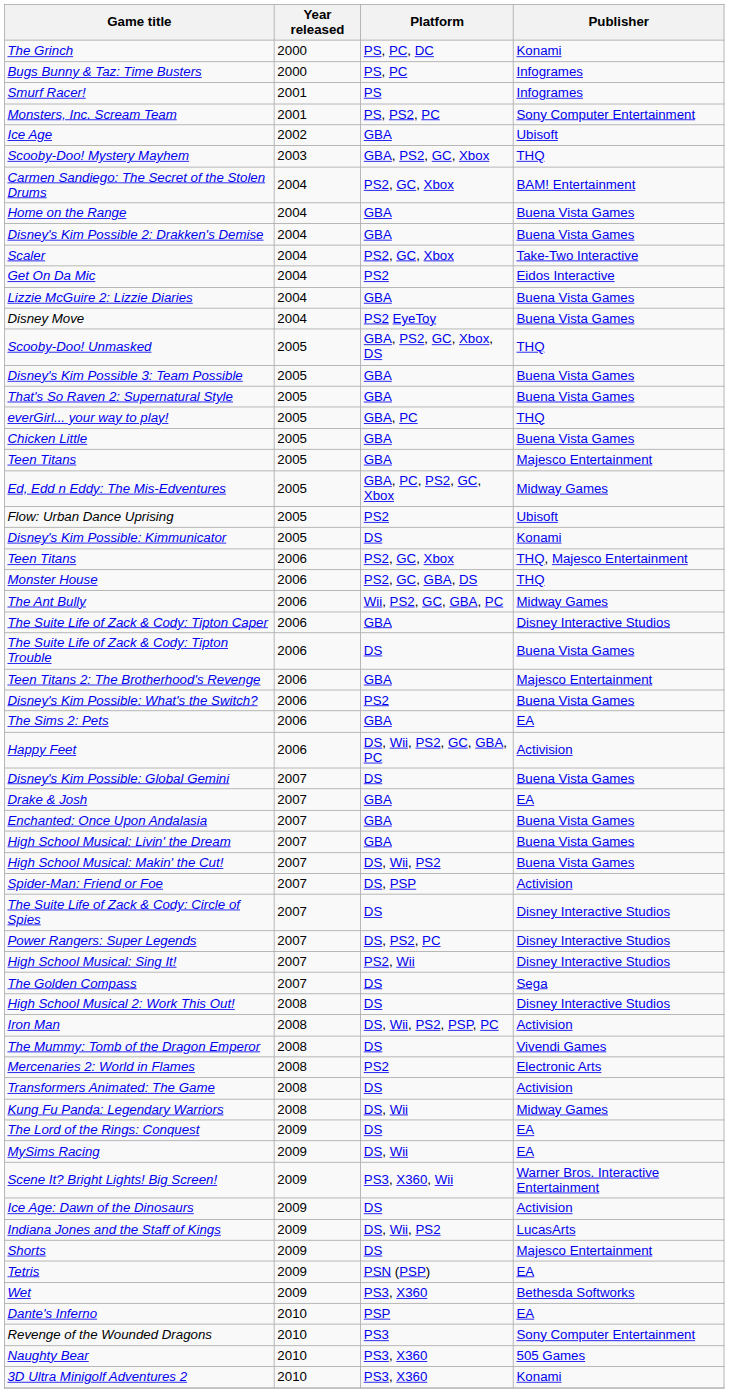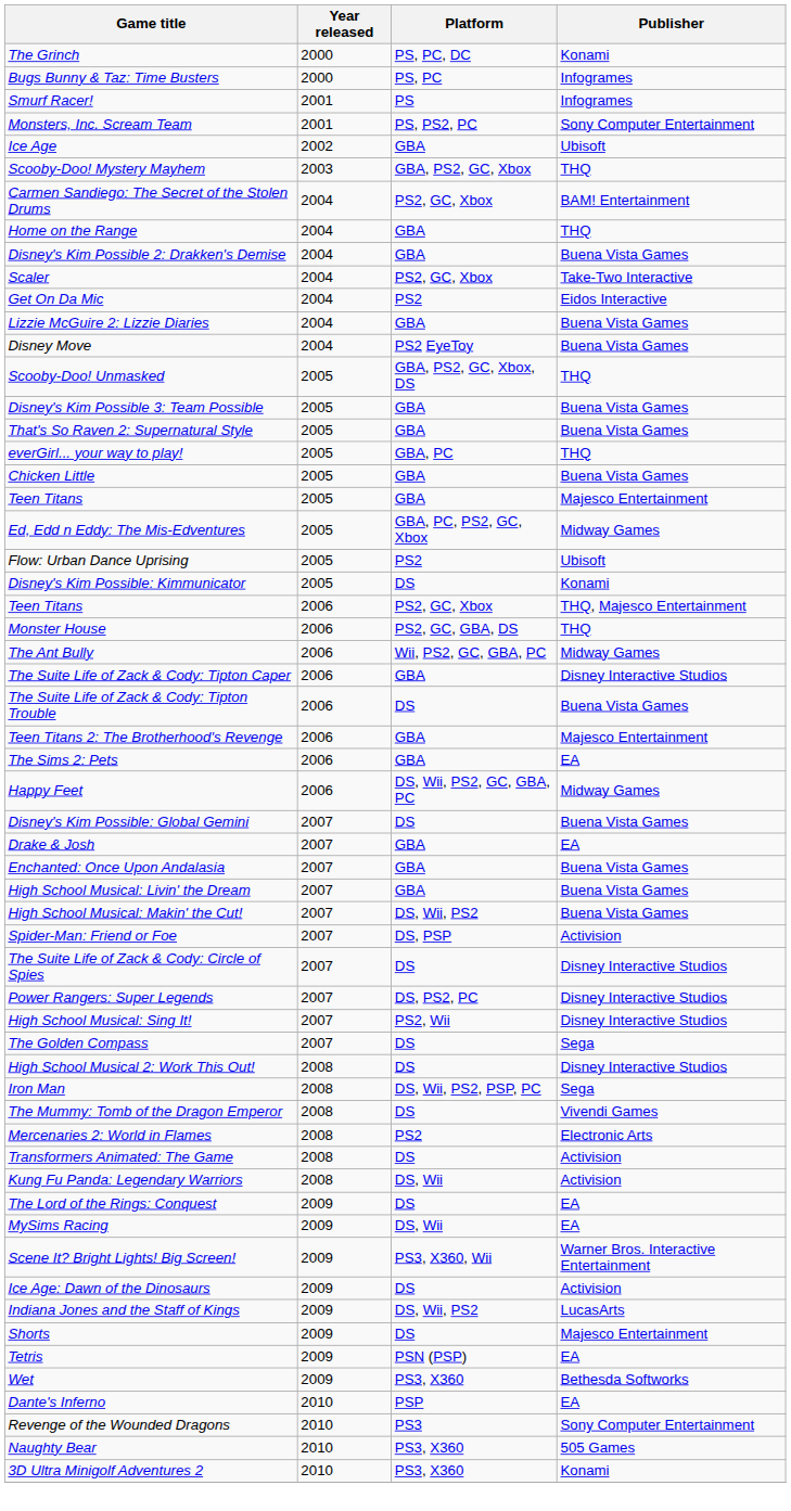 <table class="wikitable sortable">
 <tr>
 <th>Game title</th>
 <th>Year released</th>
 <th>Platform</th>
 <th>Publisher</th>
 </tr>
 <tr>
 <td><em><a href='#'>The Grinch</a></em></td>
 <td>2000</td>
 <td><a href='#'>PS</a>, <a href='#'>PC</a>, <a href='#'>DC</a></td>
 <td><a href='#'>Konami</a></td>
 </tr>
 <tr>
 <td><em><a href='#'>Bugs Bunny & Taz: Time Busters</a></em></td>
 <td>2000</td>
 <td><a href='#'>PS</a>, <a href='#'>PC</a></td>
 <td><a href='#'>Infogrames</a></td>
 </tr>
 <tr>
 <td><em><a href='#'>Smurf Racer!</a></em></td>
 <td>2001</td>
 <td><a href='#'>PS</a></td>
 <td><a href='#'>Infogrames</a></td>
 </tr>
 <tr>
 <td><em><a href='#'>Monsters, Inc. Scream Team</a></em></td>
 <td>2001</td>
 <td><a href='#'>PS</a>, <a href='#'>PS2</a>, <a href='#'>PC</a></td>
 <td><a href='#'>Sony Computer Entertainment</a></td>
 </tr>
 <tr>
 <td><em><a href='#'>Ice Age</a></em></td>
 <td>2002</td>
 <td><a href='#'>GBA</a></td>
 <td><a href='#'>Ubisoft</a></td>
 </tr>
 <tr>
 <td><em><a href='#'>Scooby-Doo! Mystery Mayhem</a></em></td>
 <td>2003</td>
 <td><a href='#'>GBA</a>, <a href='#'>PS2</a>, <a href='#'>GC</a>, <a href='#'>Xbox</a></td>
 <td><a href='#'>THQ</a></td>
 </tr>
 <tr>
 <td><em><a href='#'>Carmen Sandiego: The Secret of the Stolen Drums</a></em></td>
 <td>2004</td>
 <td><a href='#'>PS2</a>, <a href='#'>GC</a>, <a href='#'>Xbox</a></td>
 <td><a href='#'>BAM! Entertainment</a></td>
 </tr>
 <tr>
 <td><em><a href='#'>Home on the Range</a></em></td>
 <td>2004</td>
 <td><a href='#'>GBA</a></td>
-<td><a href='#'>Buena Vista Games</a></td>
+<td><a href='#'>THQ</a></td>
 </tr>
 <tr>
 <td><em><a href='#'>Disney's Kim Possible 2: Drakken's Demise</a></em></td>
 <td>2004</td>
 <td><a href='#'>GBA</a></td>
 <td><a href='#'>Buena Vista Games</a></td>
 </tr>
 <tr>
 <td><em><a href='#'>Scaler</a></em></td>
 <td>2004</td>
 <td><a href='#'>PS2</a>, <a href='#'>GC</a>, <a href='#'>Xbox</a></td>
 <td><a href='#'>Take-Two Interactive</a></td>
 </tr>
 <tr>
 <td><em><a href='#'>Get On Da Mic</a></em></td>
 <td>2004</td>
 <td><a href='#'>PS2</a></td>
 <td><a href='#'>Eidos Interactive</a></td>
 </tr>
 <tr>
 <td><em><a href='#'>Lizzie McGuire 2: Lizzie Diaries</a></em></td>
 <td>2004</td>
 <td><a href='#'>GBA</a></td>
 <td><a href='#'>Buena Vista Games</a></td>
 </tr>
 <tr>
 <td><em>Disney Move</em></td>
 <td>2004</td>
 <td><a href='#'>PS2</a> <a href='#'>EyeToy</a></td>
 <td><a href='#'>Buena Vista Games</a></td>
 </tr>
 <tr>
 <td><em><a href='#'>Scooby-Doo! Unmasked</a></em></td>
 <td>2005</td>
 <td><a href='#'>GBA</a>, <a href='#'>PS2</a>, <a href='#'>GC</a>, <a href='#'>Xbox</a>, <a href='#'>DS</a></td>
 <td><a href='#'>THQ</a></td>
 </tr>
 <tr>
 <td><em><a href='#'>Disney's Kim Possible 3: Team Possible</a></em></td>
 <td>2005</td>
 <td><a href='#'>GBA</a></td>
 <td><a href='#'>Buena Vista Games</a></td>
 </tr>
 <tr>
 <td><em><a href='#'>That's So Raven 2: Supernatural Style</a></em></td>
 <td>2005</td>
 <td><a href='#'>GBA</a></td>
 <td><a href='#'>Buena Vista Games</a></td>
 </tr>
 <tr>
 <td><em><a href='#'>everGirl... your way to play!</a></em></td>
 <td>2005</td>
 <td><a href='#'>GBA</a>, <a href='#'>PC</a></td>
 <td><a href='#'>THQ</a></td>
 </tr>
 <tr>
 <td><em><a href='#'>Chicken Little</a></em></td>
 <td>2005</td>
 <td><a href='#'>GBA</a></td>
 <td><a href='#'>Buena Vista Games</a></td>
 </tr>
 <tr>
 <td><em><a href='#'>Teen Titans</a></em></td>
 <td>2005</td>
 <td><a href='#'>GBA</a></td>
 <td><a href='#'>Majesco Entertainment</a></td>
 </tr>
 <tr>
 <td><em><a href='#'>Ed, Edd n Eddy: The Mis-Edventures</a></em></td>
 <td>2005</td>
 <td><a href='#'>GBA</a>, <a href='#'>PC</a>, <a href='#'>PS2</a>, <a href='#'>GC</a>, <a href='#'>Xbox</a></td>
 <td><a href='#'>Midway Games</a></td>
 </tr>
 <tr>
 <td><em>Flow: Urban Dance Uprising</em></td>
 <td>2005</td>
 <td><a href='#'>PS2</a></td>
 <td><a href='#'>Ubisoft</a></td>
 </tr>
 <tr>
 <td><em><a href='#'>Disney's Kim Possible: Kimmunicator</a></em></td>
 <td>2005</td>
 <td><a href='#'>DS</a></td>
 <td><a href='#'>Konami</a></td>
 </tr>
 <tr>
 <td><em><a href='#'>Teen Titans</a></em></td>
 <td>2006</td>
 <td><a href='#'>PS2</a>, <a href='#'>GC</a>, <a href='#'>Xbox</a></td>
 <td><a href='#'>THQ</a>, <a href='#'>Majesco Entertainment</a></td>
 </tr>
 <tr>
 <td><em><a href='#'>Monster House</a></em></td>
 <td>2006</td>
 <td><a href='#'>PS2</a>, <a href='#'>GC</a>, <a href='#'>GBA</a>, <a href='#'>DS</a></td>
 <td><a href='#'>THQ</a></td>
 </tr>
 <tr>
 <td><em><a href='#'>The Ant Bully</a></em></td>
 <td>2006</td>
 <td><a href='#'>Wii</a>, <a href='#'>PS2</a>, <a href='#'>GC</a>, <a href='#'>GBA</a>, <a href='#'>PC</a></td>
 <td><a href='#'>Midway Games</a></td>
 </tr>
 <tr>
 <td><em><a href='#'>The Suite Life of Zack & Cody: Tipton Caper</a></em></td>
 <td>2006</td>
 <td><a href='#'>GBA</a></td>
 <td><a href='#'>Disney Interactive Studios</a></td>
 </tr>
 <tr>
 <td><em><a href='#'>The Suite Life of Zack & Cody: Tipton Trouble</a></em></td>
 <td>2006</td>
 <td><a href='#'>DS</a></td>
 <td><a href='#'>Buena Vista Games</a></td>
 </tr>
 <tr>
 <td><em><a href='#'>Teen Titans 2: The Brotherhood's Revenge</a></em></td>
 <td>2006</td>
 <td><a href='#'>GBA</a></td>
 <td><a href='#'>Majesco Entertainment</a></td>
 </tr>
 <tr>
-<td><em><a href='#'>Disney's Kim Possible: What's the Switch?</a></em></td>
-<td>2006</td>
-<td><a href='#'>PS2</a></td>
-<td><a href='#'>Buena Vista Games</a></td>
-</tr>
-<tr>
 <td><em><a href='#'>The Sims 2: Pets</a></em></td>
 <td>2006</td>
 <td><a href='#'>GBA</a></td>
 <td><a href='#'>EA</a></td>
 </tr>
 <tr>
 <td><em><a href='#'>Happy Feet</a></em></td>
 <td>2006</td>
 <td><a href='#'>DS</a>, <a href='#'>Wii</a>, <a href='#'>PS2</a>, <a href='#'>GC</a>, <a href='#'>GBA</a>, <a href='#'>PC</a></td>
-<td><a href='#'>Activision</a></td>
+<td><a href='#'>Midway Games</a></td>
 </tr>
 <tr>
 <td><em><a href='#'>Disney's Kim Possible: Global Gemini</a></em></td>
 <td>2007</td>
 <td><a href='#'>DS</a></td>
 <td><a href='#'>Buena Vista Games</a></td>
 </tr>
 <tr>
 <td><em><a href='#'>Drake & Josh</a></em></td>
 <td>2007</td>
 <td><a href='#'>GBA</a></td>
 <td><a href='#'>EA</a></td>
 </tr>
 <tr>
 <td><em><a href='#'>Enchanted: Once Upon Andalasia</a></em></td>
 <td>2007</td>
 <td><a href='#'>GBA</a></td>
 <td><a href='#'>Buena Vista Games</a></td>
 </tr>
 <tr>
 <td><em><a href='#'>High School Musical: Livin' the Dream</a></em></td>
 <td>2007</td>
 <td><a href='#'>GBA</a></td>
 <td><a href='#'>Buena Vista Games</a></td>
 </tr>
 <tr>
 <td><em><a href='#'>High School Musical: Makin' the Cut!</a></em></td>
 <td>2007</td>
 <td><a href='#'>DS</a>, <a href='#'>Wii</a>, <a href='#'>PS2</a></td>
 <td><a href='#'>Buena Vista Games</a></td>
 </tr>
 <tr>
 <td><em><a href='#'>Spider-Man: Friend or Foe</a></em></td>
 <td>2007</td>
 <td><a href='#'>DS</a>, <a href='#'>PSP</a></td>
 <td><a href='#'>Activision</a></td>
 </tr>
 <tr>
 <td><em><a href='#'>The Suite Life of Zack & Cody: Circle of Spies</a></em></td>
 <td>2007</td>
 <td><a href='#'>DS</a></td>
 <td><a href='#'>Disney Interactive Studios</a></td>
 </tr>
 <tr>
 <td><em><a href='#'>Power Rangers: Super Legends</a></em></td>
 <td>2007</td>
 <td><a href='#'>DS</a>, <a href='#'>PS2</a>, <a href='#'>PC</a></td>
 <td><a href='#'>Disney Interactive Studios</a></td>
 </tr>
 <tr>
 <td><em><a href='#'>High School Musical: Sing It!</a></em></td>
 <td>2007</td>
 <td><a href='#'>PS2</a>, <a href='#'>Wii</a></td>
 <td><a href='#'>Disney Interactive Studios</a></td>
 </tr>
 <tr>
 <td><em><a href='#'>The Golden Compass</a></em></td>
 <td>2007</td>
 <td><a href='#'>DS</a></td>
 <td><a href='#'>Sega</a></td>
 </tr>
 <tr>
 <td><em><a href='#'>High School Musical 2: Work This Out!</a></em></td>
 <td>2008</td>
 <td><a href='#'>DS</a></td>
 <td><a href='#'>Disney Interactive Studios</a></td>
 </tr>
 <tr>
 <td><em><a href='#'>Iron Man</a></em></td>
 <td>2008</td>
 <td><a href='#'>DS</a>, <a href='#'>Wii</a>, <a href='#'>PS2</a>, <a href='#'>PSP</a>, <a href='#'>PC</a></td>
-<td><a href='#'>Activision</a></td>
+<td><a href='#'>Sega</a></td>
 </tr>
 <tr>
 <td><em><a href='#'>The Mummy: Tomb of the Dragon Emperor</a></em></td>
 <td>2008</td>
 <td><a href='#'>DS</a></td>
 <td><a href='#'>Vivendi Games</a></td>
 </tr>
 <tr>
 <td><em><a href='#'>Mercenaries 2: World in Flames</a></em></td>
 <td>2008</td>
 <td><a href='#'>PS2</a></td>
 <td><a href='#'>Electronic Arts</a></td>
 </tr>
 <tr>
 <td><em><a href='#'>Transformers Animated: The Game</a></em></td>
 <td>2008</td>
 <td><a href='#'>DS</a></td>
 <td><a href='#'>Activision</a></td>
 </tr>
 <tr>
 <td><em><a href='#'>Kung Fu Panda: Legendary Warriors</a></em></td>
 <td>2008</td>
 <td><a href='#'>DS</a>, <a href='#'>Wii</a></td>
-<td><a href='#'>Midway Games</a></td>
+<td><a href='#'>Activision</a></td>
 </tr>
 <tr>
 <td><em><a href='#'>The Lord of the Rings: Conquest</a></em></td>
 <td>2009</td>
 <td><a href='#'>DS</a></td>
 <td><a href='#'>EA</a></td>
 </tr>
 <tr>
 <td><em><a href='#'>MySims Racing</a></em></td>
 <td>2009</td>
 <td><a href='#'>DS</a>, <a href='#'>Wii</a></td>
 <td><a href='#'>EA</a></td>
 </tr>
 <tr>
 <td><em><a href='#'>Scene It? Bright Lights! Big Screen!</a></em></td>
 <td>2009</td>
 <td><a href='#'>PS3</a>, <a href='#'>X360</a>, <a href='#'>Wii</a></td>
 <td><a href='#'>Warner Bros. Interactive Entertainment</a></td>
 </tr>
 <tr>
 <td><em><a href='#'>Ice Age: Dawn of the Dinosaurs</a></em></td>
 <td>2009</td>
 <td><a href='#'>DS</a></td>
 <td><a href='#'>Activision</a></td>
 </tr>
 <tr>
 <td><em><a href='#'>Indiana Jones and the Staff of Kings</a></em></td>
 <td>2009</td>
 <td><a href='#'>DS</a>, <a href='#'>Wii</a>, <a href='#'>PS2</a></td>
 <td><a href='#'>LucasArts</a></td>
 </tr>
 <tr>
 <td><em><a href='#'>Shorts</a></em></td>
 <td>2009</td>
 <td><a href='#'>DS</a></td>
 <td><a href='#'>Majesco Entertainment</a></td>
 </tr>
 <tr>
 <td><em><a href='#'>Tetris</a></em></td>
 <td>2009</td>
 <td><a href='#'>PSN</a> (<a href='#'>PSP</a>)</td>
 <td><a href='#'>EA</a></td>
 </tr>
 <tr>
 <td><em><a href='#'>Wet</a></em></td>
 <td>2009</td>
 <td><a href='#'>PS3</a>, <a href='#'>X360</a></td>
 <td><a href='#'>Bethesda Softworks</a></td>
 </tr>
 <tr>
 <td><em><a href='#'>Dante's Inferno</a></em></td>
 <td>2010</td>
 <td><a href='#'>PSP</a></td>
 <td><a href='#'>EA</a></td>
 </tr>
 <tr>
 <td><em>Revenge of the Wounded Dragons</em></td>
 <td>2010</td>
 <td><a href='#'>PS3</a></td>
 <td><a href='#'>Sony Computer Entertainment</a></td>
 </tr>
 <tr>
 <td><em><a href='#'>Naughty Bear</a></em></td>
 <td>2010</td>
 <td><a href='#'>PS3</a>, <a href='#'>X360</a></td>
 <td><a href='#'>505 Games</a></td>
 </tr>
 <tr>
 <td><em><a href='#'>3D Ultra Minigolf Adventures 2</a></em></td>
 <td>2010</td>
 <td><a href='#'>PS3</a>, <a href='#'>X360</a></td>
 <td><a href='#'>Konami</a></td>
 </tr>
 <tr>
 </tr>
 </table>
